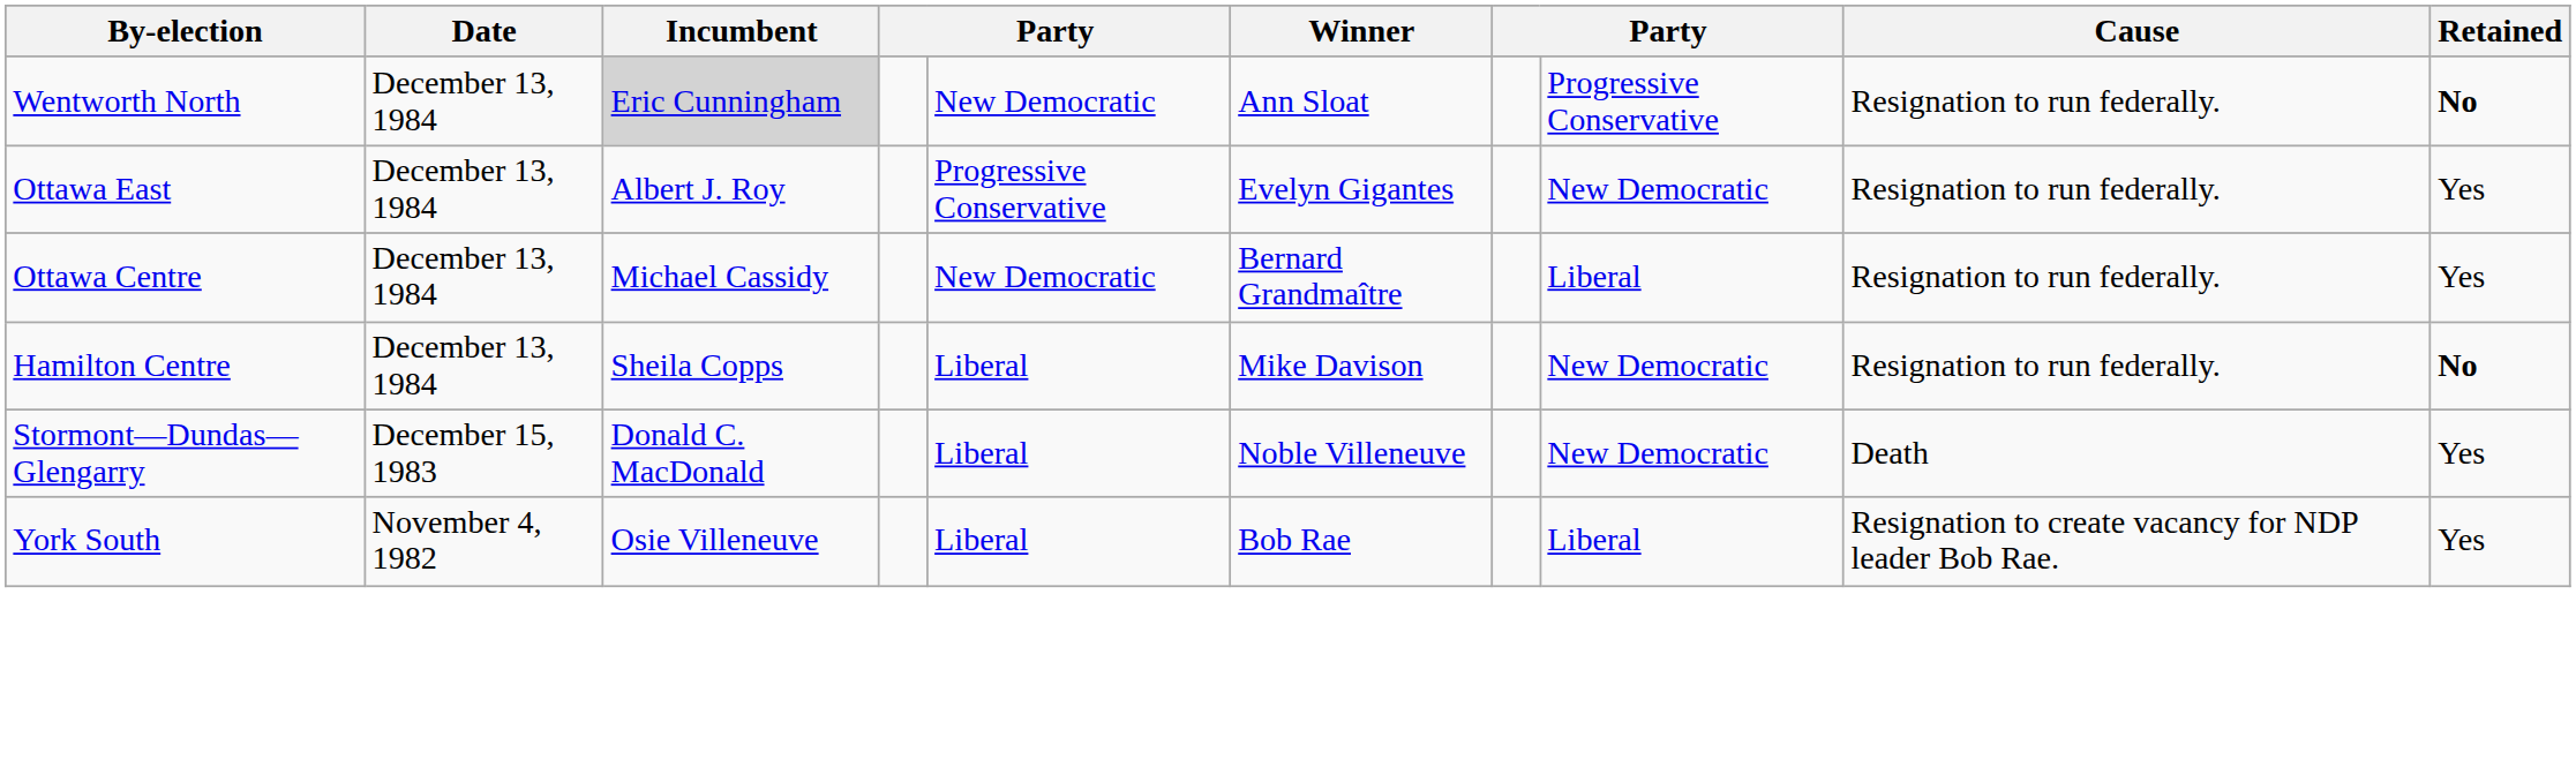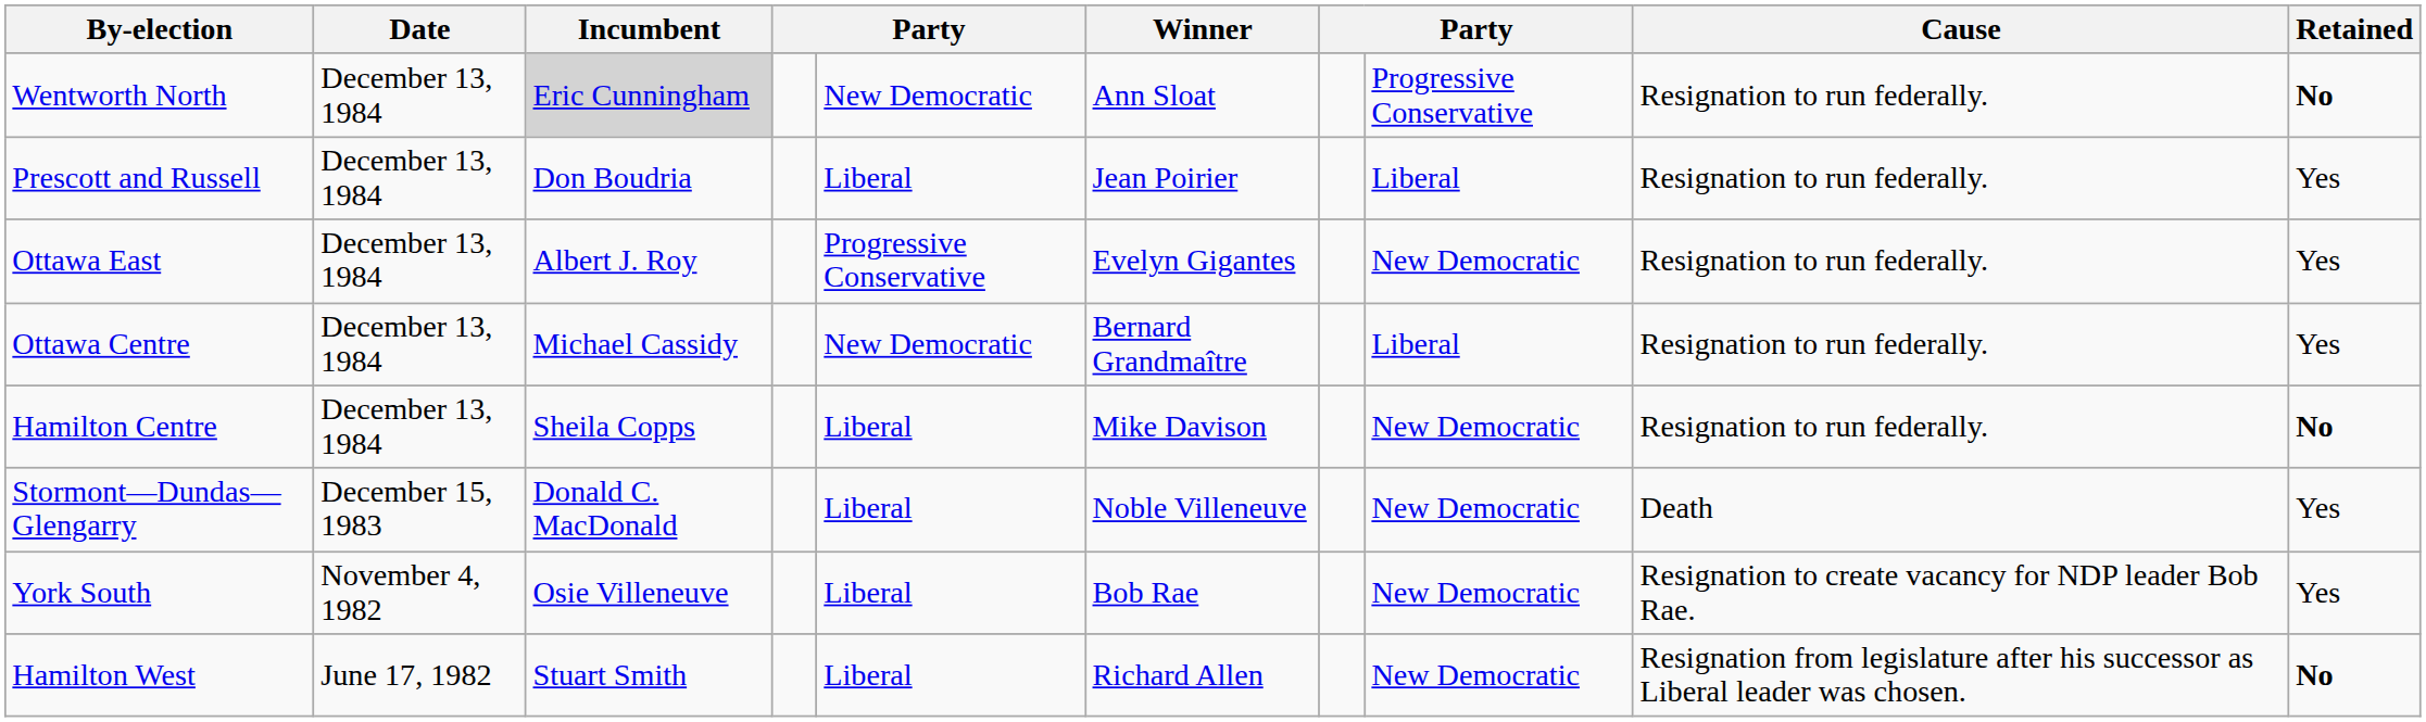 <table class=wikitable style="width:100%">
 <tr>
 <th>By-election</th>
 <th>Date</th>
 <th>Incumbent</th>
 <th colspan=2>Party</th>
 <th>Winner</th>
 <th colspan=2>Party</th>
 <th>Cause</th>
 <th>Retained</th>
 </tr>
 <tr>
 <td><a href='#'>Wentworth North</a></td>
 <td>December 13, 1984</td>
 <td style="background: lightgrey;"><a href='#'>Eric Cunningham</a></td>
 <td>    </td>
 <td><a href='#'>New Democratic</a></td>
 <td><a href='#'>Ann Sloat</a></td>
 <td>   </td>
 <td><a href='#'>Progressive Conservative</a></td>
 <td>Resignation to run federally.</td>
 <td><strong>No</strong></td>
+</tr>
+<tr>
+<td><a href='#'>Prescott and Russell</a></td>
+<td>December 13, 1984</td>
+<td><a href='#'>Don Boudria</a></td>
+<td>    </td>
+<td><a href='#'>Liberal</a></td>
+<td><a href='#'>Jean Poirier</a></td>
+<td>    </td>
+<td><a href='#'>Liberal</a></td>
+<td>Resignation to run federally.</td>
+<td>Yes</td>
 </tr>
 <tr>
 <td><a href='#'>Ottawa East</a></td>
 <td>December 13, 1984</td>
 <td><a href='#'>Albert J. Roy</a></td>
 <td>    </td>
 <td><a href='#'>Progressive Conservative</a></td>
 <td><a href='#'>Evelyn Gigantes</a></td>
 <td>    </td>
 <td><a href='#'>New Democratic</a></td>
 <td>Resignation to run federally.</td>
 <td>Yes</td>
 </tr>
 <tr>
 <td><a href='#'>Ottawa Centre</a></td>
 <td>December 13, 1984</td>
 <td><a href='#'>Michael Cassidy</a></td>
 <td>   </td>
 <td><a href='#'>New Democratic</a></td>
 <td><a href='#'>Bernard Grandmaître</a></td>
 <td>   </td>
 <td><a href='#'>Liberal</a></td>
 <td>Resignation to run federally.</td>
 <td>Yes</td>
 </tr>
 <tr>
 <td><a href='#'>Hamilton Centre</a></td>
 <td>December 13, 1984</td>
 <td><a href='#'>Sheila Copps</a></td>
 <td>    </td>
 <td><a href='#'>Liberal</a></td>
 <td><a href='#'>Mike Davison</a></td>
 <td>   </td>
 <td><a href='#'>New Democratic</a></td>
 <td>Resignation to run federally.</td>
 <td><strong>No</strong></td>
 </tr>
 <tr>
 <td><a href='#'>Stormont—Dundas—Glengarry</a></td>
 <td>December 15, 1983</td>
 <td><a href='#'>Donald C. MacDonald</a></td>
 <td>   </td>
 <td><a href='#'>Liberal</a></td>
 <td><a href='#'>Noble Villeneuve</a></td>
 <td>   </td>
 <td><a href='#'>New Democratic</a></td>
 <td>Death</td>
 <td>Yes</td>
 </tr>
 <tr>
 <td><a href='#'>York South</a></td>
 <td>November 4, 1982</td>
 <td><a href='#'>Osie Villeneuve</a></td>
 <td>   </td>
 <td><a href='#'>Liberal</a></td>
 <td><a href='#'>Bob Rae</a></td>
 <td>   </td>
-<td><a href='#'>Liberal</a></td>
+<td><a href='#'>New Democratic</a></td>
 <td>Resignation to create vacancy for NDP leader Bob Rae.</td>
 <td>Yes</td>
 </tr>
+<tr>
+<td><a href='#'>Hamilton West</a></td>
+<td>June 17, 1982</td>
+<td><a href='#'>Stuart Smith</a></td>
+<td>    </td>
+<td><a href='#'>Liberal</a></td>
+<td><a href='#'>Richard Allen</a></td>
+<td>   </td>
+<td><a href='#'>New Democratic</a></td>
+<td>Resignation from legislature after his successor as Liberal leader was chosen.</td>
+<td><strong>No</strong></td>
+</tr>
 </table>
